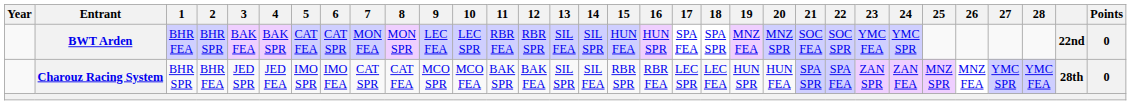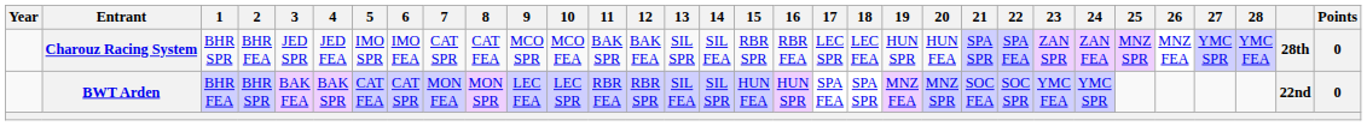 <table class="wikitable" style="text-align:center; font-size:85%">
 <tr>
 <th scope="col">Year</th>
 <th scope="col">Entrant</th>
 <th scope="col">1</th>
 <th scope="col">2</th>
 <th scope="col">3</th>
 <th scope="col">4</th>
 <th scope="col">5</th>
 <th scope="col">6</th>
 <th scope="col">7</th>
 <th scope="col">8</th>
 <th scope="col">9</th>
 <th scope="col">10</th>
 <th scope="col">11</th>
 <th scope="col">12</th>
 <th scope="col">13</th>
 <th scope="col">14</th>
 <th scope="col">15</th>
 <th scope="col">16</th>
 <th scope="col">17</th>
 <th scope="col">18</th>
 <th scope="col">19</th>
 <th scope="col">20</th>
 <th scope="col">21</th>
 <th scope="col">22</th>
 <th scope="col">23</th>
 <th scope="col">24</th>
 <th scope="col">25</th>
 <th scope="col">26</th>
 <th scope="col">27</th>
 <th scope="col">28</th>
 <th scope="col"></th>
 <th scope="col">Points</th>
 </tr>
 <tr>
 <td></td>
+<th nowrap><a href='#'>Charouz Racing System</a></th>
+<td><a href='#'>BHR<br>SPR</a></td>
+<td><a href='#'>BHR<br>FEA</a></td>
+<td><a href='#'>JED<br>SPR</a></td>
+<td><a href='#'>JED<br>FEA</a></td>
+<td><a href='#'>IMO<br>SPR</a></td>
+<td><a href='#'>IMO<br>FEA</a></td>
+<td><a href='#'>CAT<br>SPR</a></td>
+<td><a href='#'>CAT<br>FEA</a></td>
+<td><a href='#'>MCO<br>SPR</a></td>
+<td><a href='#'>MCO<br>FEA</a></td>
+<td><a href='#'>BAK<br>SPR</a></td>
+<td><a href='#'>BAK<br>FEA</a></td>
+<td><a href='#'>SIL<br>SPR</a></td>
+<td><a href='#'>SIL<br>FEA</a></td>
+<td><a href='#'>RBR<br>SPR</a></td>
+<td><a href='#'>RBR<br>FEA</a></td>
+<td><a href='#'>LEC<br>SPR</a></td>
+<td><a href='#'>LEC<br>FEA</a></td>
+<td><a href='#'>HUN<br>SPR</a></td>
+<td><a href='#'>HUN<br>FEA</a></td>
+<td style="background:#CFCFFF;"><a href='#'>SPA<br>SPR</a><br></td>
+<td style="background:#CFCFFF;"><a href='#'>SPA<br>FEA</a><br></td>
+<td style="background:#EFCFFF;"><a href='#'>ZAN<br>SPR</a><br></td>
+<td style="background:#EFCFFF;"><a href='#'>ZAN<br>FEA</a><br></td>
+<td style="background:#EFCFFF;"><a href='#'>MNZ<br>SPR</a><br></td>
+<td style="background:#FFFFFF;"><a href='#'>MNZ<br>FEA</a><br></td>
+<td style="background:#CFCFFF;"><a href='#'>YMC<br>SPR</a><br></td>
+<td style="background:#CFCFFF;"><a href='#'>YMC<br>FEA</a><br></td>
+<th>28th</th>
+<th>0</th>
+</tr>
+<tr>
+<td></td>
 <th nowrap><a href='#'>BWT Arden</a></th>
 <td style="background:#CFCFFF;"><a href='#'>BHR<br>FEA</a><br></td>
 <td style="background:#CFCFFF;"><a href='#'>BHR<br>SPR</a><br></td>
 <td style="background:#EFCFFF;"><a href='#'>BAK<br>FEA</a><br></td>
 <td style="background:#EFCFFF;"><a href='#'>BAK<br>SPR</a><br></td>
 <td style="background:#CFCFFF;"><a href='#'>CAT<br>FEA</a><br></td>
 <td style="background:#CFCFFF;"><a href='#'>CAT<br>SPR</a><br></td>
 <td style="background:#CFCFFF;"><a href='#'>MON<br>FEA</a><br></td>
 <td style="background:#EFCFFF;"><a href='#'>MON<br>SPR</a><br></td>
 <td style="background:#CFCFFF;"><a href='#'>LEC<br>FEA</a><br></td>
 <td style="background:#CFCFFF;"><a href='#'>LEC<br>SPR</a><br></td>
 <td style="background:#CFCFFF;"><a href='#'>RBR<br>FEA</a><br></td>
 <td style="background:#CFCFFF;"><a href='#'>RBR<br>SPR</a><br></td>
 <td style="background:#CFCFFF;"><a href='#'>SIL<br>FEA</a><br></td>
 <td style="background:#CFCFFF;"><a href='#'>SIL<br>SPR</a><br></td>
 <td style="background:#CFCFFF;"><a href='#'>HUN<br>FEA</a><br></td>
 <td style="background:#EFCFFF;"><a href='#'>HUN<br>SPR</a><br></td>
 <td style="background:#FFFFFF;"><a href='#'>SPA<br>FEA</a><br></td>
 <td style="background:#FFFFFF;"><a href='#'>SPA<br>SPR</a><br></td>
 <td style="background:#EFCFFF;"><a href='#'>MNZ<br>FEA</a><br></td>
 <td style="background:#CFCFFF;"><a href='#'>MNZ<br>SPR</a><br></td>
 <td style="background:#CFCFFF;"><a href='#'>SOC<br>FEA</a><br></td>
 <td style="background:#CFCFFF;"><a href='#'>SOC<br>SPR</a><br></td>
 <td style="background:#CFCFFF;"><a href='#'>YMC<br>FEA</a><br></td>
 <td style="background:#CFCFFF;"><a href='#'>YMC<br>SPR</a><br></td>
 <td></td>
 <td></td>
 <td></td>
 <td></td>
 <th>22nd</th>
 <th>0</th>
 </tr>
 <tr>
-<td></td>
-<th nowrap><a href='#'>Charouz Racing System</a></th>
-<td><a href='#'>BHR<br>SPR</a></td>
-<td><a href='#'>BHR<br>FEA</a></td>
-<td><a href='#'>JED<br>SPR</a></td>
-<td><a href='#'>JED<br>FEA</a></td>
-<td><a href='#'>IMO<br>SPR</a></td>
-<td><a href='#'>IMO<br>FEA</a></td>
-<td><a href='#'>CAT<br>SPR</a></td>
-<td><a href='#'>CAT<br>FEA</a></td>
-<td><a href='#'>MCO<br>SPR</a></td>
-<td><a href='#'>MCO<br>FEA</a></td>
-<td><a href='#'>BAK<br>SPR</a></td>
-<td><a href='#'>BAK<br>FEA</a></td>
-<td><a href='#'>SIL<br>SPR</a></td>
-<td><a href='#'>SIL<br>FEA</a></td>
-<td><a href='#'>RBR<br>SPR</a></td>
-<td><a href='#'>RBR<br>FEA</a></td>
-<td><a href='#'>LEC<br>SPR</a></td>
-<td><a href='#'>LEC<br>FEA</a></td>
-<td><a href='#'>HUN<br>SPR</a></td>
-<td><a href='#'>HUN<br>FEA</a></td>
-<td style="background:#CFCFFF;"><a href='#'>SPA<br>SPR</a><br></td>
-<td style="background:#CFCFFF;"><a href='#'>SPA<br>FEA</a><br></td>
-<td style="background:#EFCFFF;"><a href='#'>ZAN<br>SPR</a><br></td>
-<td style="background:#EFCFFF;"><a href='#'>ZAN<br>FEA</a><br></td>
-<td style="background:#EFCFFF;"><a href='#'>MNZ<br>SPR</a><br></td>
-<td style="background:#FFFFFF;"><a href='#'>MNZ<br>FEA</a><br></td>
-<td style="background:#CFCFFF;"><a href='#'>YMC<br>SPR</a><br></td>
-<td style="background:#CFCFFF;"><a href='#'>YMC<br>FEA</a><br></td>
-<th>28th</th>
-<th>0</th>
-</tr>
-<tr>
 <th colspan="32"></th>
 </tr>
 </table>
